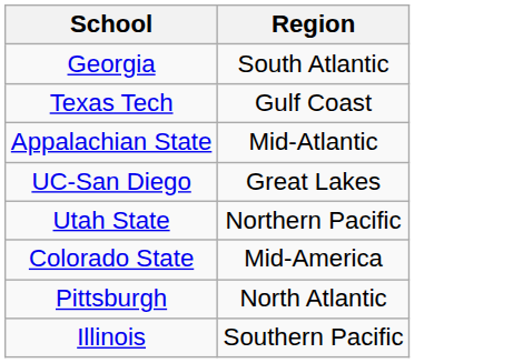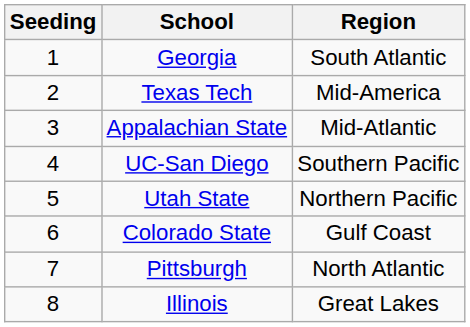 <table class="wikitable">
 <tr align="center">
+<th>Seeding</th>
 <th>School</th>
 <th>Region</th>
 </tr>
 <tr align="center">
+<td>1</td>
 <td><a href='#'>Georgia</a></td>
 <td>South Atlantic</td>
 </tr>
 <tr align="center">
+<td>2</td>
 <td><a href='#'>Texas Tech</a></td>
-<td>Gulf Coast</td>
+<td>Mid-America</td>
 </tr>
 <tr align="center">
+<td>3</td>
 <td><a href='#'>Appalachian State</a></td>
 <td>Mid-Atlantic</td>
 </tr>
 <tr align="center">
+<td>4</td>
 <td><a href='#'>UC-San Diego</a></td>
-<td>Great Lakes</td>
+<td>Southern Pacific</td>
 </tr>
 <tr align="center">
+<td>5</td>
 <td><a href='#'>Utah State</a></td>
 <td>Northern Pacific</td>
 </tr>
 <tr align="center">
+<td>6</td>
 <td><a href='#'>Colorado State</a></td>
-<td>Mid-America</td>
+<td>Gulf Coast</td>
 </tr>
 <tr align="center">
+<td>7</td>
 <td><a href='#'>Pittsburgh</a></td>
 <td>North Atlantic</td>
 </tr>
 <tr align="center">
+<td>8</td>
 <td><a href='#'>Illinois</a></td>
-<td>Southern Pacific</td>
+<td>Great Lakes</td>
 </tr>
 </table>
